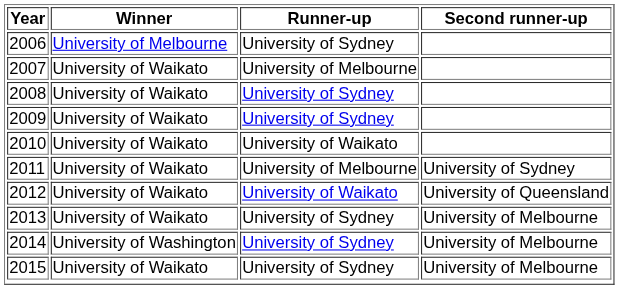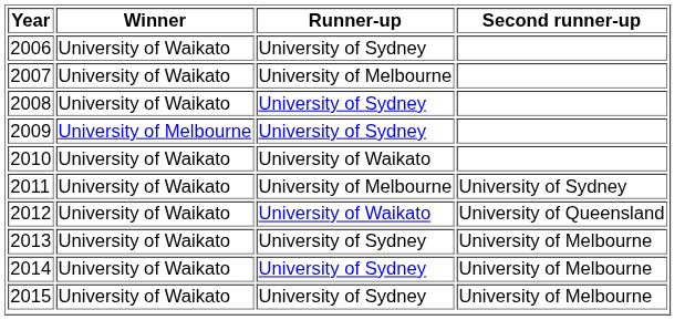 <table border="1">
 <tr>
 <th>Year</th>
 <th>Winner</th>
 <th>Runner-up</th>
 <th>Second runner-up</th>
 </tr>
 <tr>
 <td>2006</td>
-<td><a href='#'>University of Melbourne</a></td>
+<td>University of Waikato</td>
 <td>University of Sydney</td>
 <td></td>
 </tr>
 <tr>
 <td>2007</td>
 <td>University of Waikato</td>
 <td>University of Melbourne</td>
 <td></td>
 </tr>
 <tr>
 <td>2008</td>
 <td>University of Waikato</td>
 <td><a href='#'>University of Sydney</a></td>
 <td></td>
 </tr>
 <tr>
 <td>2009</td>
-<td>University of Waikato</td>
+<td><a href='#'>University of Melbourne</a></td>
 <td><a href='#'>University of Sydney</a></td>
 <td></td>
 </tr>
 <tr>
 <td>2010</td>
 <td>University of Waikato</td>
 <td>University of Waikato</td>
 <td></td>
 </tr>
 <tr>
 <td>2011</td>
 <td>University of Waikato</td>
 <td>University of Melbourne</td>
 <td>University of Sydney</td>
 </tr>
 <tr>
 <td>2012</td>
 <td>University of Waikato</td>
 <td><a href='#'>University of Waikato</a></td>
 <td>University of Queensland</td>
 </tr>
 <tr>
 <td>2013</td>
 <td>University of Waikato</td>
 <td>University of Sydney</td>
 <td>University of Melbourne</td>
 </tr>
 <tr>
 <td>2014</td>
-<td>University of Washington</td>
+<td>University of Waikato</td>
 <td><a href='#'>University of Sydney</a></td>
 <td>University of Melbourne</td>
 </tr>
 <tr>
 <td>2015</td>
 <td>University of Waikato</td>
 <td>University of Sydney</td>
 <td>University of Melbourne</td>
 </tr>
 <tr>
 </tr>
 </table>
